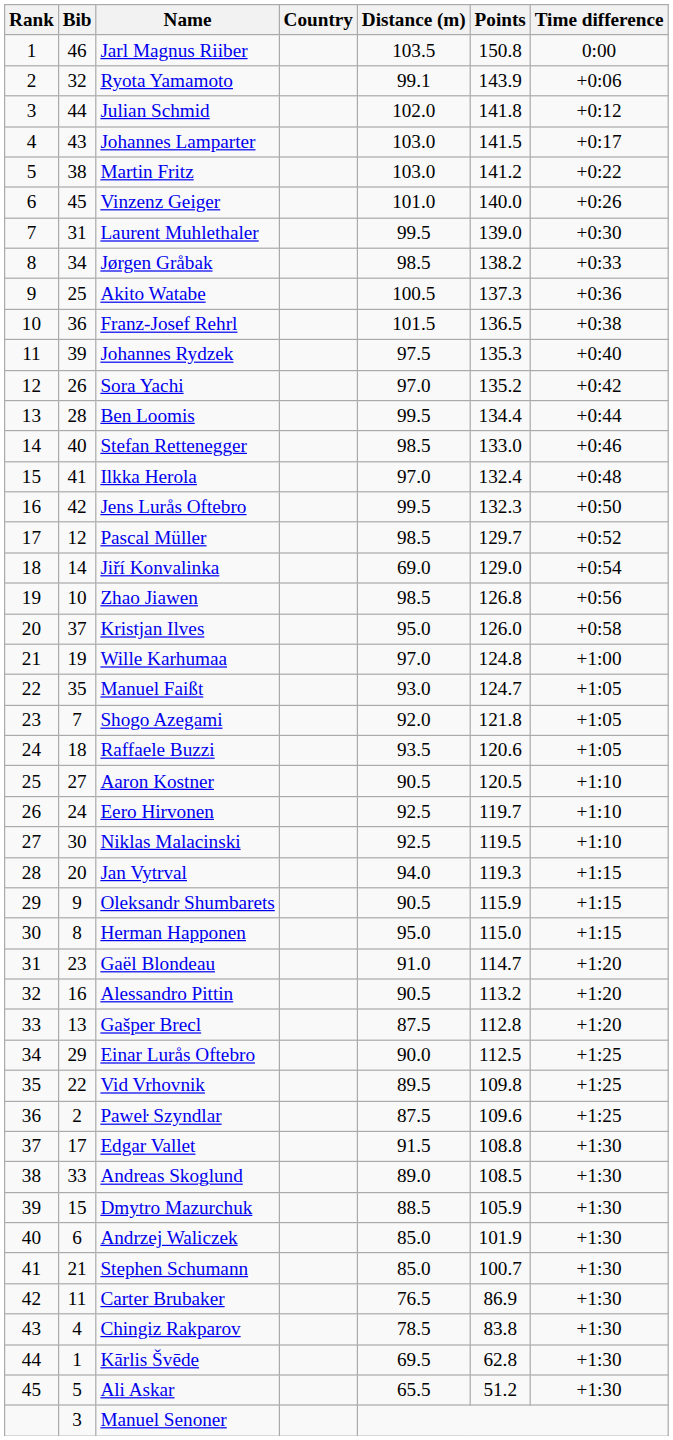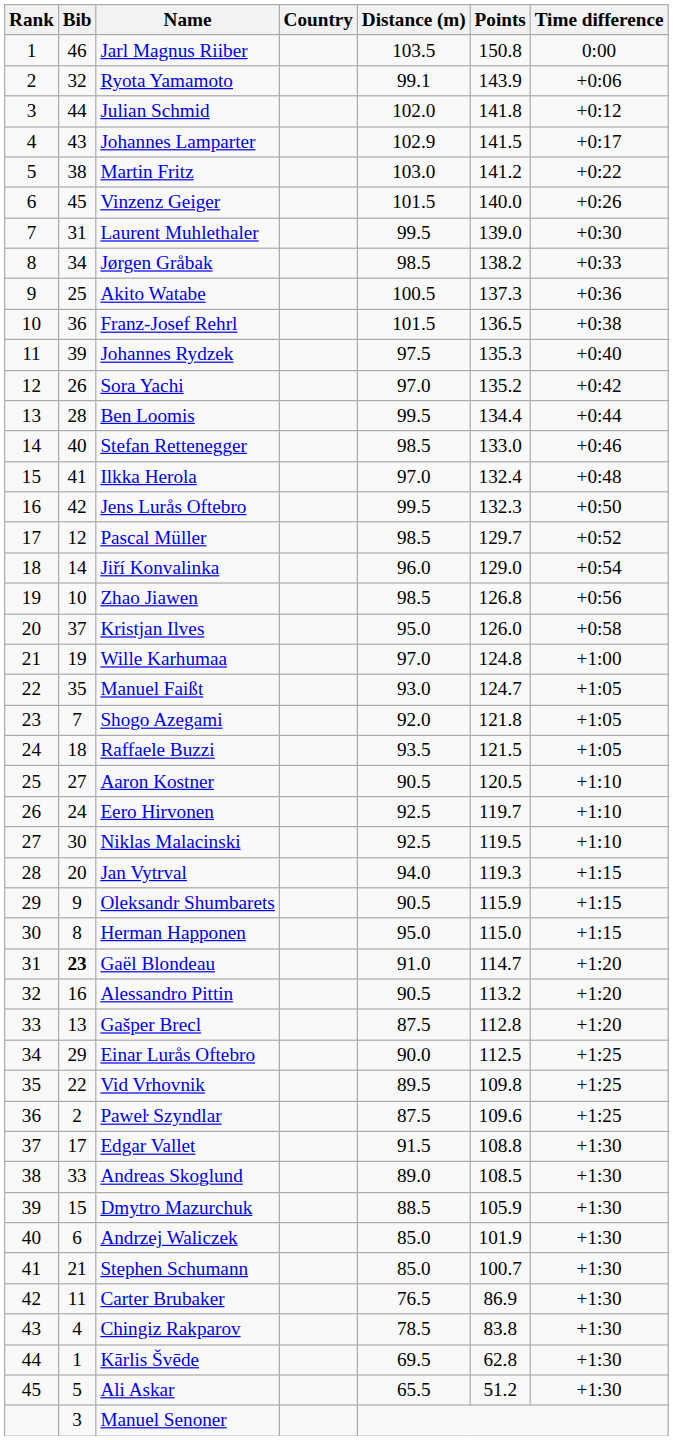 <table class="wikitable sortable" style="text-align:center">
 <tr>
 <th>Rank</th>
 <th>Bib</th>
 <th>Name</th>
 <th>Country</th>
 <th>Distance (m)</th>
 <th>Points</th>
 <th>Time difference</th>
 </tr>
 <tr>
 <td>1</td>
 <td>46</td>
 <td align=left><a href='#'>Jarl Magnus Riiber</a></td>
 <td align=left></td>
 <td>103.5</td>
 <td>150.8</td>
 <td>0:00</td>
 </tr>
 <tr>
 <td>2</td>
 <td>32</td>
 <td align=left><a href='#'>Ryota Yamamoto</a></td>
 <td align=left></td>
 <td>99.1</td>
 <td>143.9</td>
 <td>+0:06</td>
 </tr>
 <tr>
 <td>3</td>
 <td>44</td>
 <td align=left><a href='#'>Julian Schmid</a></td>
 <td align=left></td>
 <td>102.0</td>
 <td>141.8</td>
 <td>+0:12</td>
 </tr>
 <tr>
 <td>4</td>
 <td>43</td>
 <td align=left><a href='#'>Johannes Lamparter</a></td>
 <td align=left></td>
-<td>103.0</td>
+<td>102.9</td>
 <td>141.5</td>
 <td>+0:17</td>
 </tr>
 <tr>
 <td>5</td>
 <td>38</td>
 <td align=left><a href='#'>Martin Fritz</a></td>
 <td align=left></td>
 <td>103.0</td>
 <td>141.2</td>
 <td>+0:22</td>
 </tr>
 <tr>
 <td>6</td>
 <td>45</td>
 <td align=left><a href='#'>Vinzenz Geiger</a></td>
 <td align=left></td>
-<td>101.0</td>
+<td>101.5</td>
 <td>140.0</td>
 <td>+0:26</td>
 </tr>
 <tr>
 <td>7</td>
 <td>31</td>
 <td align=left><a href='#'>Laurent Muhlethaler</a></td>
 <td align=left></td>
 <td>99.5</td>
 <td>139.0</td>
 <td>+0:30</td>
 </tr>
 <tr>
 <td>8</td>
 <td>34</td>
 <td align=left><a href='#'>Jørgen Gråbak</a></td>
 <td align=left></td>
 <td>98.5</td>
 <td>138.2</td>
 <td>+0:33</td>
 </tr>
 <tr>
 <td>9</td>
 <td>25</td>
 <td align=left><a href='#'>Akito Watabe</a></td>
 <td align=left></td>
 <td>100.5</td>
 <td>137.3</td>
 <td>+0:36</td>
 </tr>
 <tr>
 <td>10</td>
 <td>36</td>
 <td align=left><a href='#'>Franz-Josef Rehrl</a></td>
 <td align=left></td>
 <td>101.5</td>
 <td>136.5</td>
 <td>+0:38</td>
 </tr>
 <tr>
 <td>11</td>
 <td>39</td>
 <td align=left><a href='#'>Johannes Rydzek</a></td>
 <td align=left></td>
 <td>97.5</td>
 <td>135.3</td>
 <td>+0:40</td>
 </tr>
 <tr>
 <td>12</td>
 <td>26</td>
 <td align=left><a href='#'>Sora Yachi</a></td>
 <td align=left></td>
 <td>97.0</td>
 <td>135.2</td>
 <td>+0:42</td>
 </tr>
 <tr>
 <td>13</td>
 <td>28</td>
 <td align=left><a href='#'>Ben Loomis</a></td>
 <td align=left></td>
 <td>99.5</td>
 <td>134.4</td>
 <td>+0:44</td>
 </tr>
 <tr>
 <td>14</td>
 <td>40</td>
 <td align=left><a href='#'>Stefan Rettenegger</a></td>
 <td align=left></td>
 <td>98.5</td>
 <td>133.0</td>
 <td>+0:46</td>
 </tr>
 <tr>
 <td>15</td>
 <td>41</td>
 <td align=left><a href='#'>Ilkka Herola</a></td>
 <td align=left></td>
 <td>97.0</td>
 <td>132.4</td>
 <td>+0:48</td>
 </tr>
 <tr>
 <td>16</td>
 <td>42</td>
 <td align=left><a href='#'>Jens Lurås Oftebro</a></td>
 <td align=left></td>
 <td>99.5</td>
 <td>132.3</td>
 <td>+0:50</td>
 </tr>
 <tr>
 <td>17</td>
 <td>12</td>
 <td align=left><a href='#'>Pascal Müller</a></td>
 <td align=left></td>
 <td>98.5</td>
 <td>129.7</td>
 <td>+0:52</td>
 </tr>
 <tr>
 <td>18</td>
 <td>14</td>
 <td align=left><a href='#'>Jiří Konvalinka</a></td>
 <td align=left></td>
-<td>69.0</td>
+<td>96.0</td>
 <td>129.0</td>
 <td>+0:54</td>
 </tr>
 <tr>
 <td>19</td>
 <td>10</td>
 <td align=left><a href='#'>Zhao Jiawen</a></td>
 <td align=left></td>
 <td>98.5</td>
 <td>126.8</td>
 <td>+0:56</td>
 </tr>
 <tr>
 <td>20</td>
 <td>37</td>
 <td align=left><a href='#'>Kristjan Ilves</a></td>
 <td align=left></td>
 <td>95.0</td>
 <td>126.0</td>
 <td>+0:58</td>
 </tr>
 <tr>
 <td>21</td>
 <td>19</td>
 <td align=left><a href='#'>Wille Karhumaa</a></td>
 <td align=left></td>
 <td>97.0</td>
 <td>124.8</td>
 <td>+1:00</td>
 </tr>
 <tr>
 <td>22</td>
 <td>35</td>
 <td align=left><a href='#'>Manuel Faißt</a></td>
 <td align=left></td>
 <td>93.0</td>
 <td>124.7</td>
 <td>+1:05</td>
 </tr>
 <tr>
 <td>23</td>
 <td>7</td>
 <td align=left><a href='#'>Shogo Azegami</a></td>
 <td align=left></td>
 <td>92.0</td>
 <td>121.8</td>
 <td>+1:05</td>
 </tr>
 <tr>
 <td>24</td>
 <td>18</td>
 <td align=left><a href='#'>Raffaele Buzzi</a></td>
 <td align=left></td>
 <td>93.5</td>
-<td>120.6</td>
+<td>121.5</td>
 <td>+1:05</td>
 </tr>
 <tr>
 <td>25</td>
 <td>27</td>
 <td align=left><a href='#'>Aaron Kostner</a></td>
 <td align=left></td>
 <td>90.5</td>
 <td>120.5</td>
 <td>+1:10</td>
 </tr>
 <tr>
 <td>26</td>
 <td>24</td>
 <td align=left><a href='#'>Eero Hirvonen</a></td>
 <td align=left></td>
 <td>92.5</td>
 <td>119.7</td>
 <td>+1:10</td>
 </tr>
 <tr>
 <td>27</td>
 <td>30</td>
 <td align=left><a href='#'>Niklas Malacinski</a></td>
 <td align=left></td>
 <td>92.5</td>
 <td>119.5</td>
 <td>+1:10</td>
 </tr>
 <tr>
 <td>28</td>
 <td>20</td>
 <td align=left><a href='#'>Jan Vytrval</a></td>
 <td align=left></td>
 <td>94.0</td>
 <td>119.3</td>
 <td>+1:15</td>
 </tr>
 <tr>
 <td>29</td>
 <td>9</td>
 <td align=left><a href='#'>Oleksandr Shumbarets</a></td>
 <td align=left></td>
 <td>90.5</td>
 <td>115.9</td>
 <td>+1:15</td>
 </tr>
 <tr>
 <td>30</td>
 <td>8</td>
 <td align=left><a href='#'>Herman Happonen</a></td>
 <td align=left></td>
 <td>95.0</td>
 <td>115.0</td>
 <td>+1:15</td>
 </tr>
 <tr>
 <td>31</td>
-<td>23</td>
+<td><strong>23</strong></td>
 <td align=left><a href='#'>Gaël Blondeau</a></td>
 <td align=left></td>
 <td>91.0</td>
 <td>114.7</td>
 <td>+1:20</td>
 </tr>
 <tr>
 <td>32</td>
 <td>16</td>
 <td align=left><a href='#'>Alessandro Pittin</a></td>
 <td align=left></td>
 <td>90.5</td>
 <td>113.2</td>
 <td>+1:20</td>
 </tr>
 <tr>
 <td>33</td>
 <td>13</td>
 <td align=left><a href='#'>Gašper Brecl</a></td>
 <td align=left></td>
 <td>87.5</td>
 <td>112.8</td>
 <td>+1:20</td>
 </tr>
 <tr>
 <td>34</td>
 <td>29</td>
 <td align=left><a href='#'>Einar Lurås Oftebro</a></td>
 <td align=left></td>
 <td>90.0</td>
 <td>112.5</td>
 <td>+1:25</td>
 </tr>
 <tr>
 <td>35</td>
 <td>22</td>
 <td align=left><a href='#'>Vid Vrhovnik</a></td>
 <td align=left></td>
 <td>89.5</td>
 <td>109.8</td>
 <td>+1:25</td>
 </tr>
 <tr>
 <td>36</td>
 <td>2</td>
 <td align=left><a href='#'>Paweŀ Szyndlar</a></td>
 <td align=left></td>
 <td>87.5</td>
 <td>109.6</td>
 <td>+1:25</td>
 </tr>
 <tr>
 <td>37</td>
 <td>17</td>
 <td align=left><a href='#'>Edgar Vallet</a></td>
 <td align=left></td>
 <td>91.5</td>
 <td>108.8</td>
 <td>+1:30</td>
 </tr>
 <tr>
 <td>38</td>
 <td>33</td>
 <td align=left><a href='#'>Andreas Skoglund</a></td>
 <td align=left></td>
 <td>89.0</td>
 <td>108.5</td>
 <td>+1:30</td>
 </tr>
 <tr>
 <td>39</td>
 <td>15</td>
 <td align=left><a href='#'>Dmytro Mazurchuk</a></td>
 <td align=left></td>
 <td>88.5</td>
 <td>105.9</td>
 <td>+1:30</td>
 </tr>
 <tr>
 <td>40</td>
 <td>6</td>
 <td align=left><a href='#'>Andrzej Waliczek</a></td>
 <td align=left></td>
 <td>85.0</td>
 <td>101.9</td>
 <td>+1:30</td>
 </tr>
 <tr>
 <td>41</td>
 <td>21</td>
 <td align=left><a href='#'>Stephen Schumann</a></td>
 <td align=left></td>
 <td>85.0</td>
 <td>100.7</td>
 <td>+1:30</td>
 </tr>
 <tr>
 <td>42</td>
 <td>11</td>
 <td align=left><a href='#'>Carter Brubaker</a></td>
 <td align=left></td>
 <td>76.5</td>
 <td>86.9</td>
 <td>+1:30</td>
 </tr>
 <tr>
 <td>43</td>
 <td>4</td>
 <td align=left><a href='#'>Chingiz Rakparov</a></td>
 <td align=left></td>
 <td>78.5</td>
 <td>83.8</td>
 <td>+1:30</td>
 </tr>
 <tr>
 <td>44</td>
 <td>1</td>
 <td align=left><a href='#'>Kārlis Švēde</a></td>
 <td align=left></td>
 <td>69.5</td>
 <td>62.8</td>
 <td>+1:30</td>
 </tr>
 <tr>
 <td>45</td>
 <td>5</td>
 <td align=left><a href='#'>Ali Askar</a></td>
 <td align=left></td>
 <td>65.5</td>
 <td>51.2</td>
 <td>+1:30</td>
 </tr>
 <tr>
 <td></td>
 <td>3</td>
 <td align=left><a href='#'>Manuel Senoner</a></td>
 <td align=left></td>
 <td colspan=3></td>
 </tr>
 </table>
